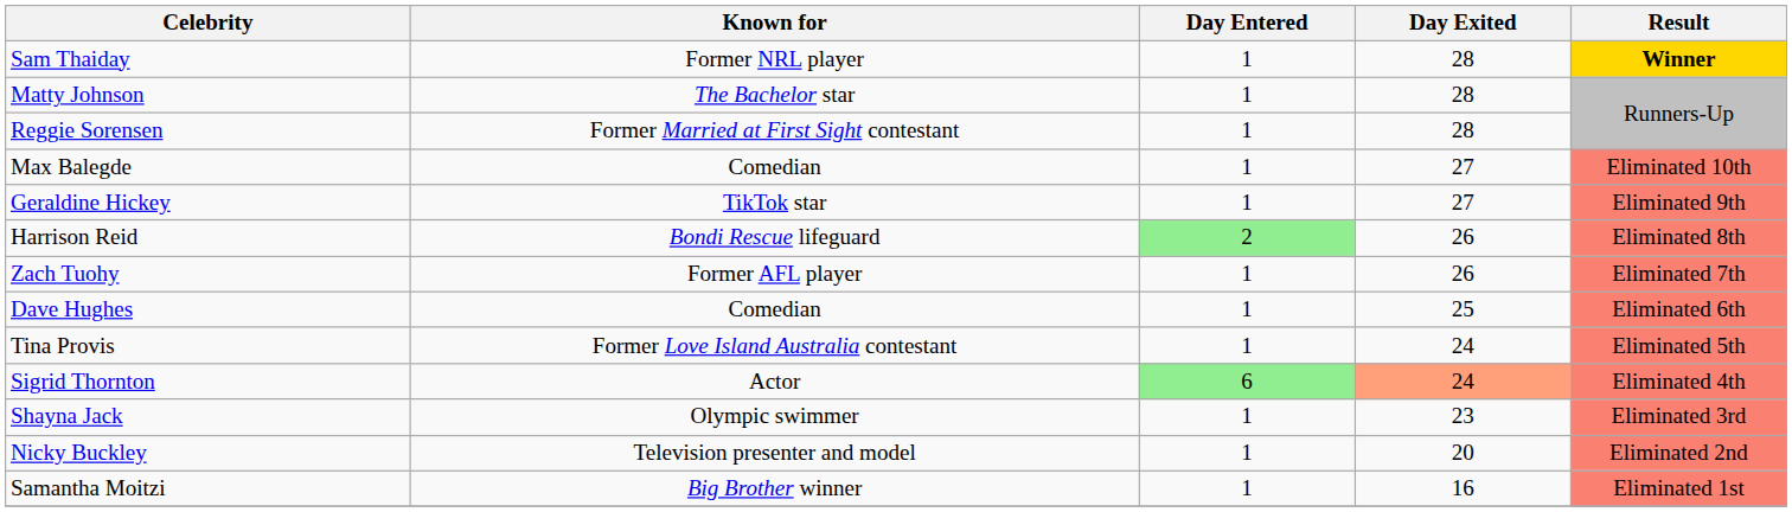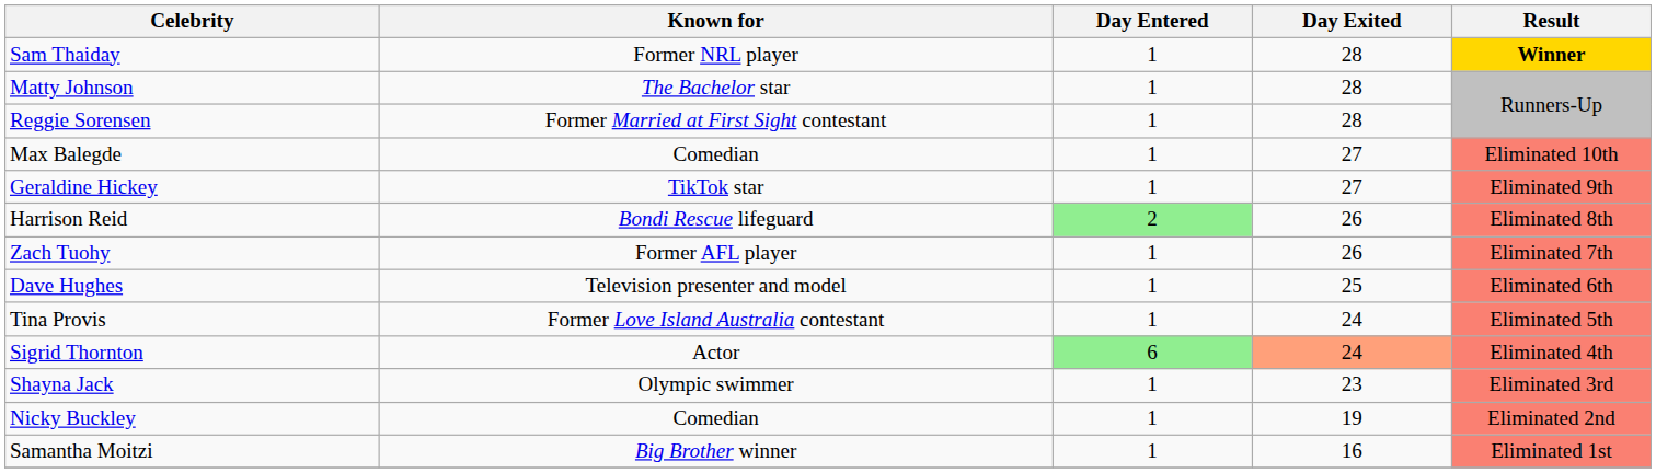 <table class="wikitable" style="margin:auto; text-align:center;">
 <tr>
 <th style="width:15%;" scope="col">Celebrity</th>
 <th style="width:27%;" scope="col">Known for</th>
 <th style="width:8%;" scope="col">Day Entered</th>
 <th style="width:8%;" scope="col">Day Exited</th>
 <th style="width:8%;" scope="col">Result</th>
 </tr>
 <tr>
 <td align=left><a href='#'>Sam Thaiday</a></td>
 <td>Former <a href='#'>NRL</a> player</td>
 <td>1</td>
 <td>28</td>
 <td style="background:gold"><strong>Winner</strong></td>
 </tr>
 <tr>
 <td align=left><a href='#'>Matty Johnson</a></td>
 <td><em><a href='#'>The Bachelor</a></em> star</td>
 <td>1</td>
 <td>28</td>
 <td style="background:silver" rowspan="2">Runners-Up</td>
 </tr>
 <tr>
 <td align=left><a href='#'>Reggie Sorensen</a></td>
 <td>Former <em><a href='#'>Married at First Sight</a></em> contestant</td>
 <td>1</td>
 <td>28</td>
 </tr>
 <tr>
 <td align=left>Max Balegde</td>
 <td>Comedian</td>
 <td>1</td>
 <td>27</td>
 <td style="background:salmon">Eliminated 10th</td>
 </tr>
 <tr>
 <td align=left><a href='#'>Geraldine Hickey</a></td>
 <td><a href='#'>TikTok</a> star</td>
 <td>1</td>
 <td>27</td>
 <td style="background:salmon">Eliminated 9th</td>
 </tr>
 <tr>
 <td align=left>Harrison Reid</td>
 <td><em><a href='#'>Bondi Rescue</a></em> lifeguard</td>
 <td style=background:lightgreen>2</td>
 <td>26</td>
 <td style="background:salmon">Eliminated 8th</td>
 </tr>
 <tr>
 <td align=left><a href='#'>Zach Tuohy</a></td>
 <td>Former <a href='#'>AFL</a> player</td>
 <td>1</td>
 <td>26</td>
 <td style="background:salmon">Eliminated 7th</td>
 </tr>
 <tr>
 <td align=left><a href='#'>Dave Hughes</a></td>
-<td>Comedian</td>
+<td>Television presenter and model</td>
 <td>1</td>
 <td>25</td>
 <td style="background:salmon">Eliminated 6th</td>
 </tr>
 <tr>
 <td align=left>Tina Provis</td>
 <td>Former <em><a href='#'>Love Island Australia</a></em> contestant</td>
 <td>1</td>
 <td>24</td>
 <td style="background:salmon">Eliminated 5th</td>
 </tr>
 <tr>
 <td align=left><a href='#'>Sigrid Thornton</a></td>
 <td>Actor</td>
 <td style=background:lightgreen>6</td>
 <td style="background: lightsalmon;">24</td>
 <td style="background:salmon">Eliminated 4th</td>
 </tr>
 <tr>
 <td align=left><a href='#'>Shayna Jack</a></td>
 <td>Olympic swimmer</td>
 <td>1</td>
 <td>23</td>
 <td style="background:salmon">Eliminated 3rd</td>
 </tr>
 <tr>
 <td align=left><a href='#'>Nicky Buckley</a></td>
-<td>Television presenter and model</td>
+<td>Comedian</td>
 <td>1</td>
-<td>20</td>
+<td>19</td>
 <td style="background:salmon">Eliminated 2nd</td>
 </tr>
 <tr>
 <td align=left>Samantha Moitzi</td>
 <td><em><a href='#'>Big Brother</a></em> winner</td>
 <td>1</td>
 <td>16</td>
 <td style="background:salmon">Eliminated 1st</td>
 </tr>
 <tr>
 </tr>
 </table>
